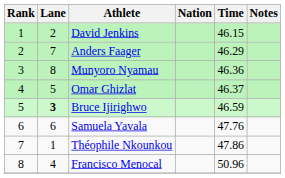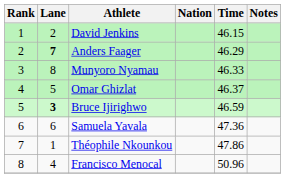 <table class="wikitable sortable" style="text-align:center">
 <tr>
 <th>Rank</th>
 <th>Lane</th>
 <th>Athlete</th>
 <th>Nation</th>
 <th>Time</th>
 <th>Notes</th>
 </tr>
 <tr bgcolor=bbf3bb>
 <td>1</td>
 <td>2</td>
 <td align=left><a href='#'>David Jenkins</a></td>
 <td align=left></td>
 <td>46.15</td>
 <td></td>
 </tr>
 <tr bgcolor=bbf3bb>
 <td>2</td>
-<td>7</td>
+<td><strong>7</strong></td>
 <td align=left><a href='#'>Anders Faager</a></td>
 <td align=left></td>
 <td>46.29</td>
 <td></td>
 </tr>
 <tr bgcolor=bbf3bb>
 <td>3</td>
 <td>8</td>
 <td align=left><a href='#'>Munyoro Nyamau</a></td>
 <td align=left></td>
-<td>46.36</td>
+<td>46.33</td>
 <td></td>
 </tr>
 <tr bgcolor=bbf3bb>
 <td>4</td>
 <td>5</td>
 <td align=left><a href='#'>Omar Ghizlat</a></td>
 <td align=left></td>
 <td>46.37</td>
 <td></td>
 </tr>
 <tr bgcolor=ccf9cc>
 <td>5</td>
 <td><strong>3</strong></td>
 <td align=left><a href='#'>Bruce Ijirighwo</a></td>
 <td align=left></td>
 <td>46.59</td>
 <td></td>
 </tr>
 <tr>
 <td>6</td>
 <td>6</td>
 <td align=left><a href='#'>Samuela Yavala</a></td>
 <td align=left></td>
-<td>47.76</td>
+<td>47.36</td>
 <td></td>
 </tr>
 <tr>
 <td>7</td>
 <td>1</td>
 <td align=left><a href='#'>Théophile Nkounkou</a></td>
 <td align=left></td>
 <td>47.86</td>
 <td></td>
 </tr>
 <tr>
 <td>8</td>
 <td>4</td>
 <td align=left><a href='#'>Francisco Menocal</a></td>
 <td align=left></td>
 <td>50.96</td>
 <td></td>
 </tr>
 <tr>
 </tr>
 </table>
